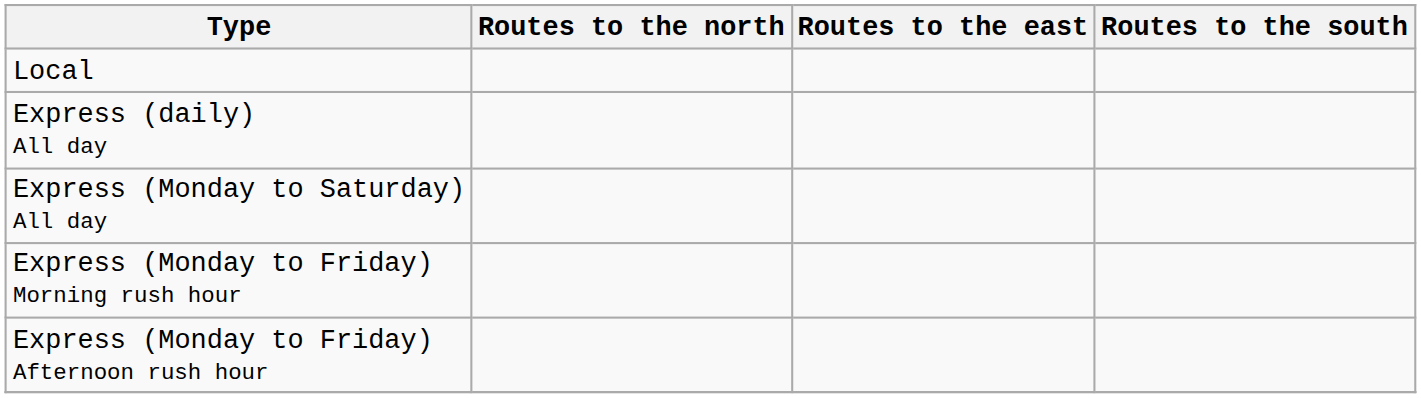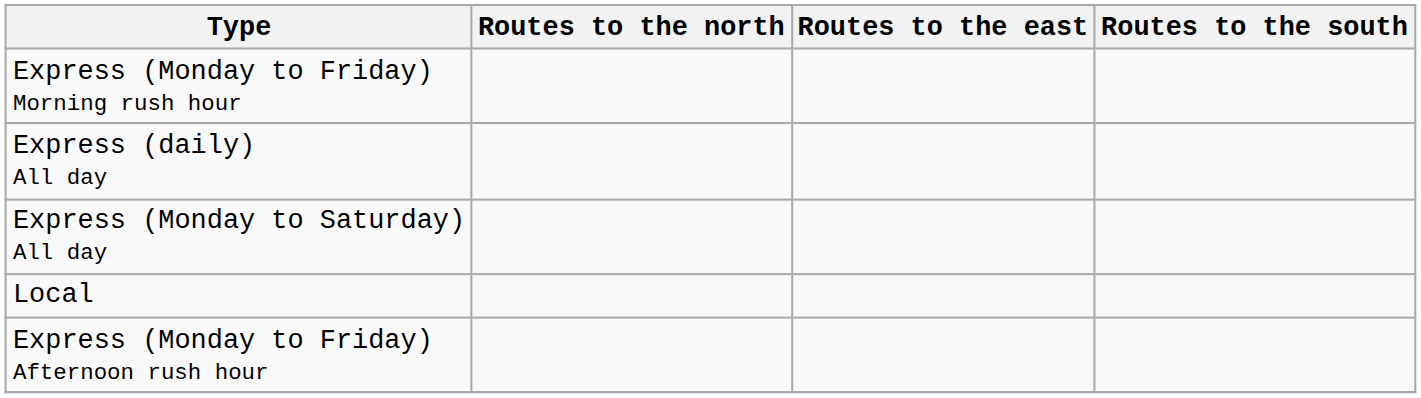 <table class="wikitable" style="margin:1em auto;">
 <tr>
 <th>Type</th>
 <th>Routes to the north</th>
 <th>Routes to the east</th>
 <th>Routes to the south</th>
 </tr>
 <tr>
-<td>Local</td>
+<td>Express (Monday to Friday)<br><small>Morning rush hour</small></td>
 <td></td>
 <td></td>
 <td></td>
 </tr>
 <tr>
 <td>Express (daily)<br><small>All day</small></td>
 <td></td>
 <td></td>
 <td></td>
 </tr>
 <tr>
 <td>Express (Monday to Saturday)<br><small>All day</small></td>
 <td></td>
 <td></td>
 <td></td>
 </tr>
 <tr>
-<td>Express (Monday to Friday)<br><small>Morning rush hour</small></td>
+<td>Local</td>
 <td></td>
 <td></td>
 <td></td>
 </tr>
 <tr>
 <td>Express (Monday to Friday)<br><small>Afternoon rush hour</small></td>
 <td></td>
 <td></td>
 <td></td>
 </tr>
 <tr>
 </tr>
 </table>
